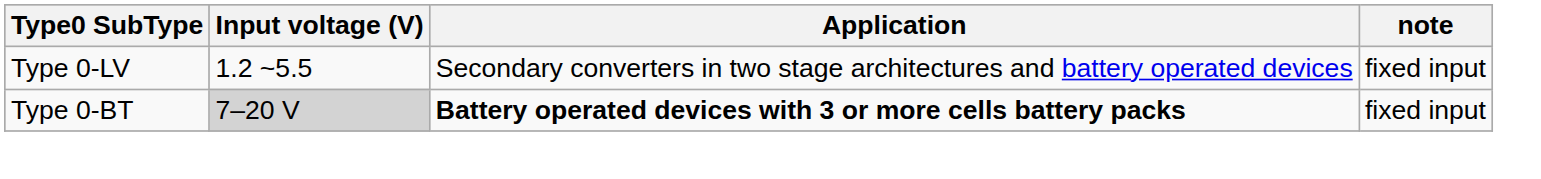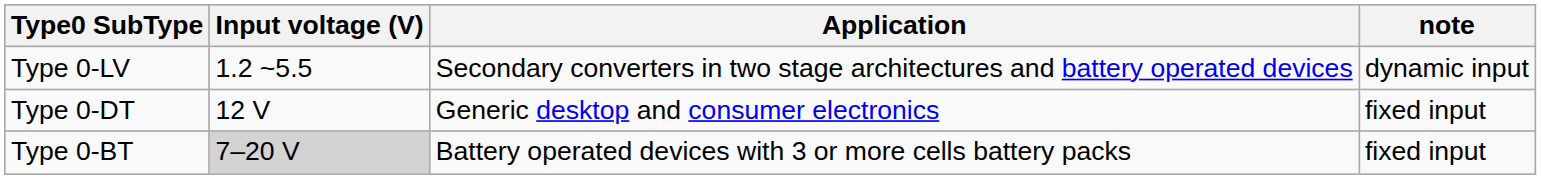 <table class="wikitable">
 <tr>
 <th>Type0 SubType</th>
 <th>Input voltage (V)</th>
 <th>Application</th>
 <th>note</th>
 </tr>
 <tr>
 <td>Type 0-LV</td>
 <td>1.2 ~5.5</td>
 <td>Secondary converters in two stage architectures and <a href='#'>battery operated devices</a></td>
+<td>dynamic input</td>
+</tr>
+<tr>
+<td>Type 0-DT</td>
+<td>12 V</td>
+<td>Generic <a href='#'>desktop</a> and <a href='#'>consumer electronics</a></td>
 <td>fixed input</td>
 </tr>
 <tr>
 <td>Type 0-BT</td>
 <td style="background: lightgrey;">7–20 V</td>
-<td><strong>Battery operated devices with 3 or more cells battery packs</strong></td>
+<td>Battery operated devices with 3 or more cells battery packs</td>
 <td>fixed input</td>
 </tr>
 </table>
